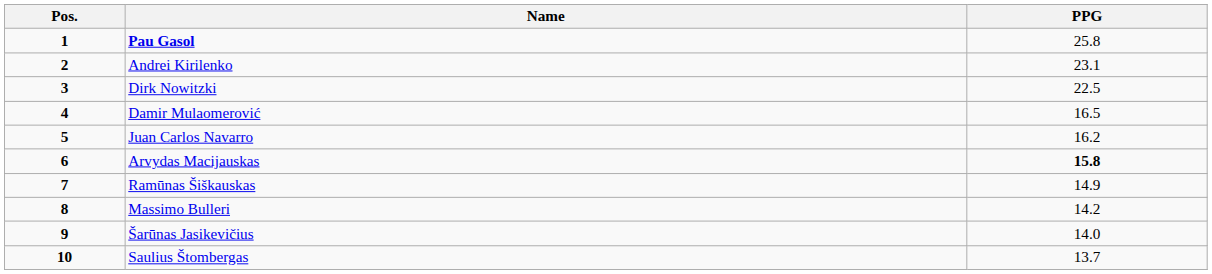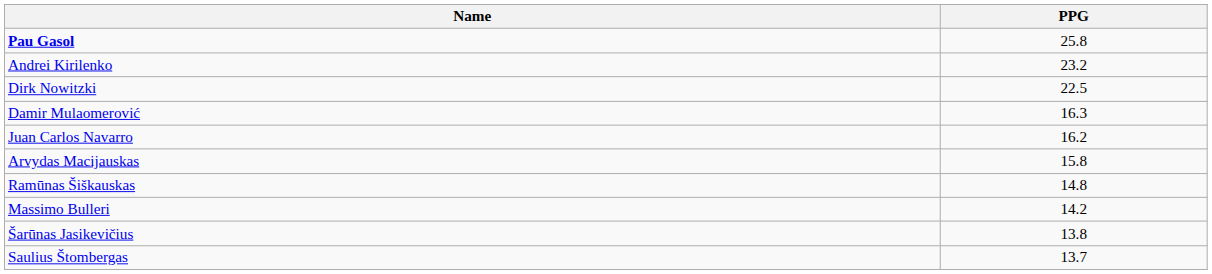 <table class=wikitable width="80%">
 <tr>
-<th width="10%">Pos.</th>
 <th width="70%">Name</th>
 <th width="20%">PPG</th>
 </tr>
 <tr>
-<td align=center><strong>1</strong></td>
 <td> <strong><a href='#'>Pau Gasol</a></strong></td>
 <td align=center>25.8</td>
 </tr>
 <tr>
-<td align=center><strong>2</strong></td>
 <td> <a href='#'>Andrei Kirilenko</a></td>
-<td align=center>23.1</td>
+<td align=center>23.2</td>
 </tr>
 <tr>
-<td align=center><strong>3</strong></td>
 <td> <a href='#'>Dirk Nowitzki</a></td>
 <td align=center>22.5</td>
 </tr>
 <tr>
-<td align=center><strong>4</strong></td>
 <td> <a href='#'>Damir Mulaomerović</a></td>
-<td align=center>16.5</td>
+<td align=center>16.3</td>
 </tr>
 <tr>
-<td align=center><strong>5</strong></td>
 <td> <a href='#'>Juan Carlos Navarro</a></td>
 <td align=center>16.2</td>
 </tr>
 <tr>
-<td align=center><strong>6</strong></td>
 <td> <a href='#'>Arvydas Macijauskas</a></td>
-<td align=center><strong>15.8</strong></td>
+<td align=center>15.8</td>
 </tr>
 <tr>
-<td align=center><strong>7</strong></td>
 <td> <a href='#'>Ramūnas Šiškauskas</a></td>
-<td align=center>14.9</td>
+<td align=center>14.8</td>
 </tr>
 <tr>
-<td align=center><strong>8</strong></td>
 <td> <a href='#'>Massimo Bulleri</a></td>
 <td align=center>14.2</td>
 </tr>
 <tr>
-<td align=center><strong>9</strong></td>
 <td> <a href='#'>Šarūnas Jasikevičius</a></td>
-<td align=center>14.0</td>
+<td align=center>13.8</td>
 </tr>
 <tr>
-<td align=center><strong>10</strong></td>
 <td> <a href='#'>Saulius Štombergas</a></td>
 <td align=center>13.7</td>
 </tr>
 </table>
